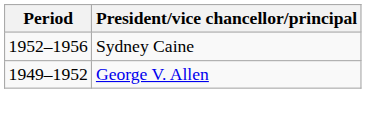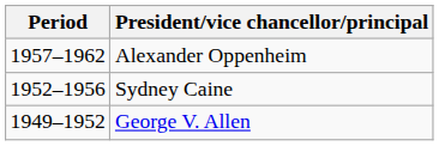 <table class="wikitable">
 <tr>
 <th>Period</th>
 <th>President/vice chancellor/principal</th>
+</tr>
+<tr>
+<td>1957–1962</td>
+<td>Alexander Oppenheim</td>
 </tr>
 <tr>
 <td>1952–1956</td>
 <td>Sydney Caine</td>
 </tr>
 <tr>
 <td>1949–1952</td>
 <td><a href='#'>George V. Allen</a></td>
 </tr>
 </table>
